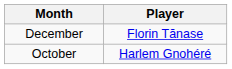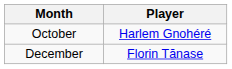 <table class="wikitable">
 <tr>
 <th style="width:120px;">Month</th>
 <th style="width:150px;">Player</th>
 </tr>
 <tr>
+<td style="text-align:center;">October</td>
+<td style="text-align:center;"> <a href='#'>Harlem Gnohéré</a></td>
+</tr>
+<tr>
 <td style="text-align:center;">December</td>
 <td style="text-align:center;"> <a href='#'>Florin Tănase</a></td>
 </tr>
-<tr>
-<td style="text-align:center;">October</td>
-<td style="text-align:center;"> <a href='#'>Harlem Gnohéré</a></td>
-</tr>
 </table>
